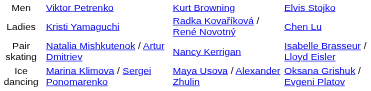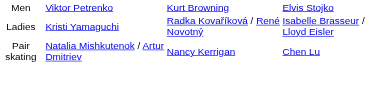 <table>
 <tr>
 <td align=center>Men</td>
 <td> <a href='#'>Viktor Petrenko</a></td>
 <td> <a href='#'>Kurt Browning</a></td>
 <td> <a href='#'>Elvis Stojko</a></td>
 </tr>
 <tr>
 <td align=center>Ladies</td>
 <td> <a href='#'>Kristi Yamaguchi</a></td>
 <td> <a href='#'>Radka Kovaříková</a> / <a href='#'>René Novotný</a></td>
-<td> <a href='#'>Chen Lu</a></td>
+<td> <a href='#'>Isabelle Brasseur</a> / <a href='#'>Lloyd Eisler</a></td>
 </tr>
 <tr>
 <td align=center>Pair skating</td>
 <td> <a href='#'>Natalia Mishkutenok</a> / <a href='#'>Artur Dmitriev</a></td>
 <td> <a href='#'>Nancy Kerrigan</a></td>
-<td> <a href='#'>Isabelle Brasseur</a> / <a href='#'>Lloyd Eisler</a></td>
-</tr>
-<tr>
-<td align=center>Ice dancing</td>
-<td> <a href='#'>Marina Klimova</a> / <a href='#'>Sergei Ponomarenko</a></td>
-<td> <a href='#'>Maya Usova</a> / <a href='#'>Alexander Zhulin</a></td>
-<td> <a href='#'>Oksana Grishuk</a> / <a href='#'>Evgeni Platov</a></td>
+<td> <a href='#'>Chen Lu</a></td>
 </tr>
 </table>
